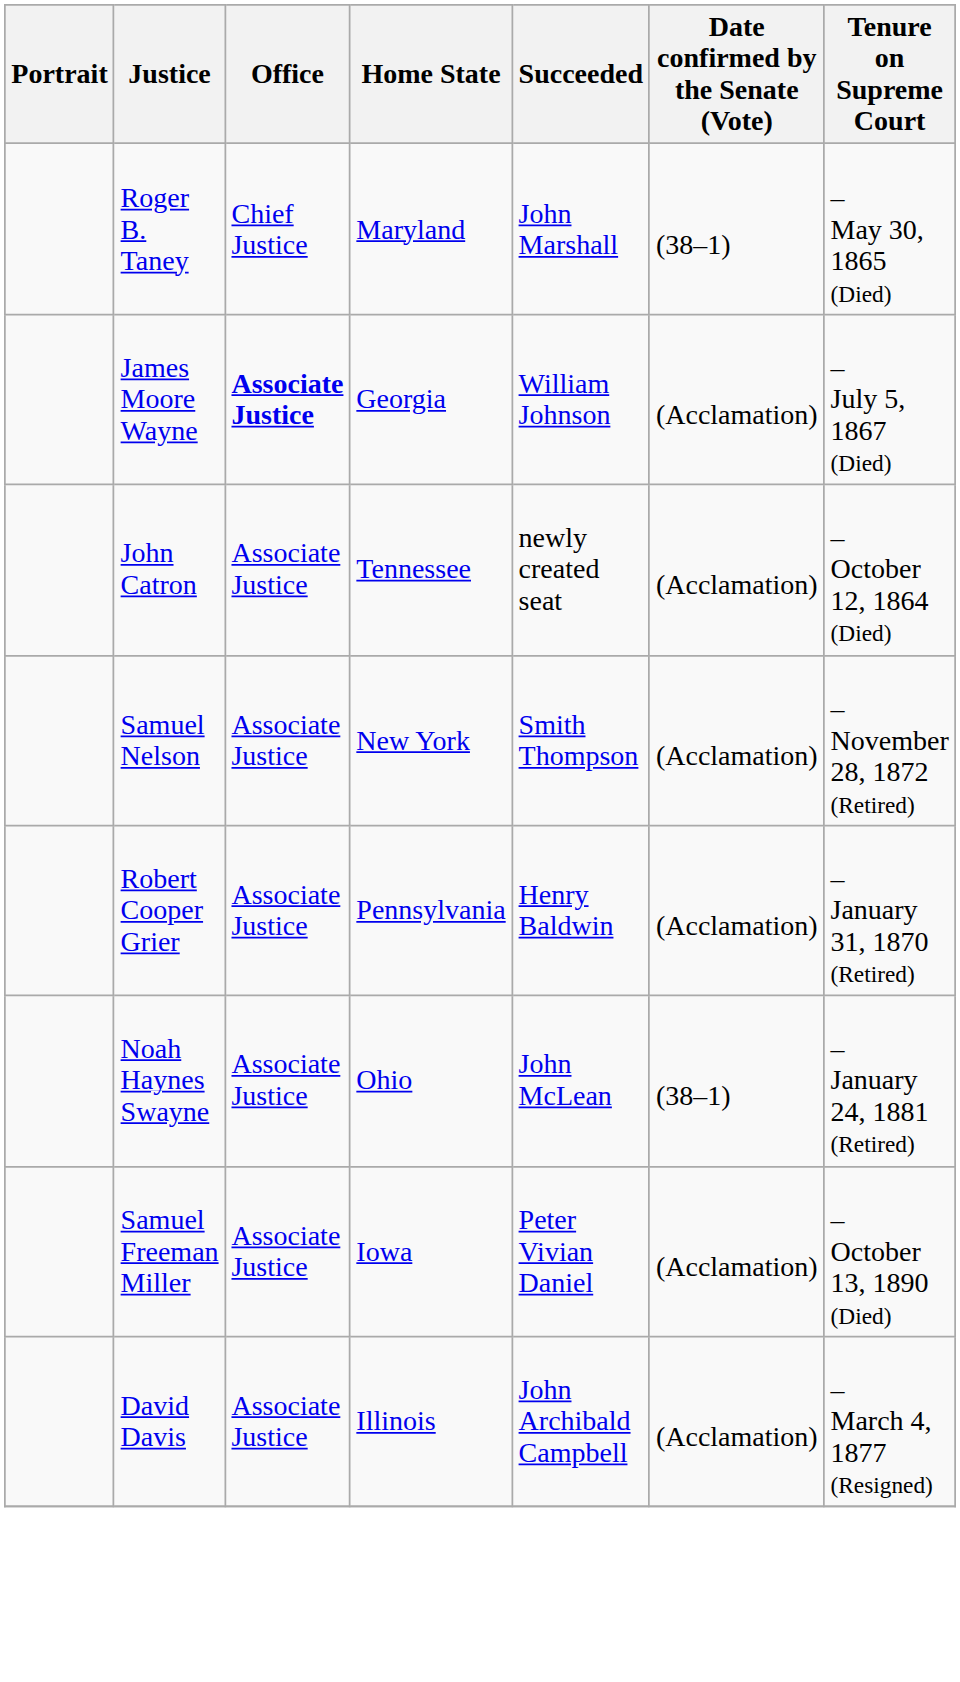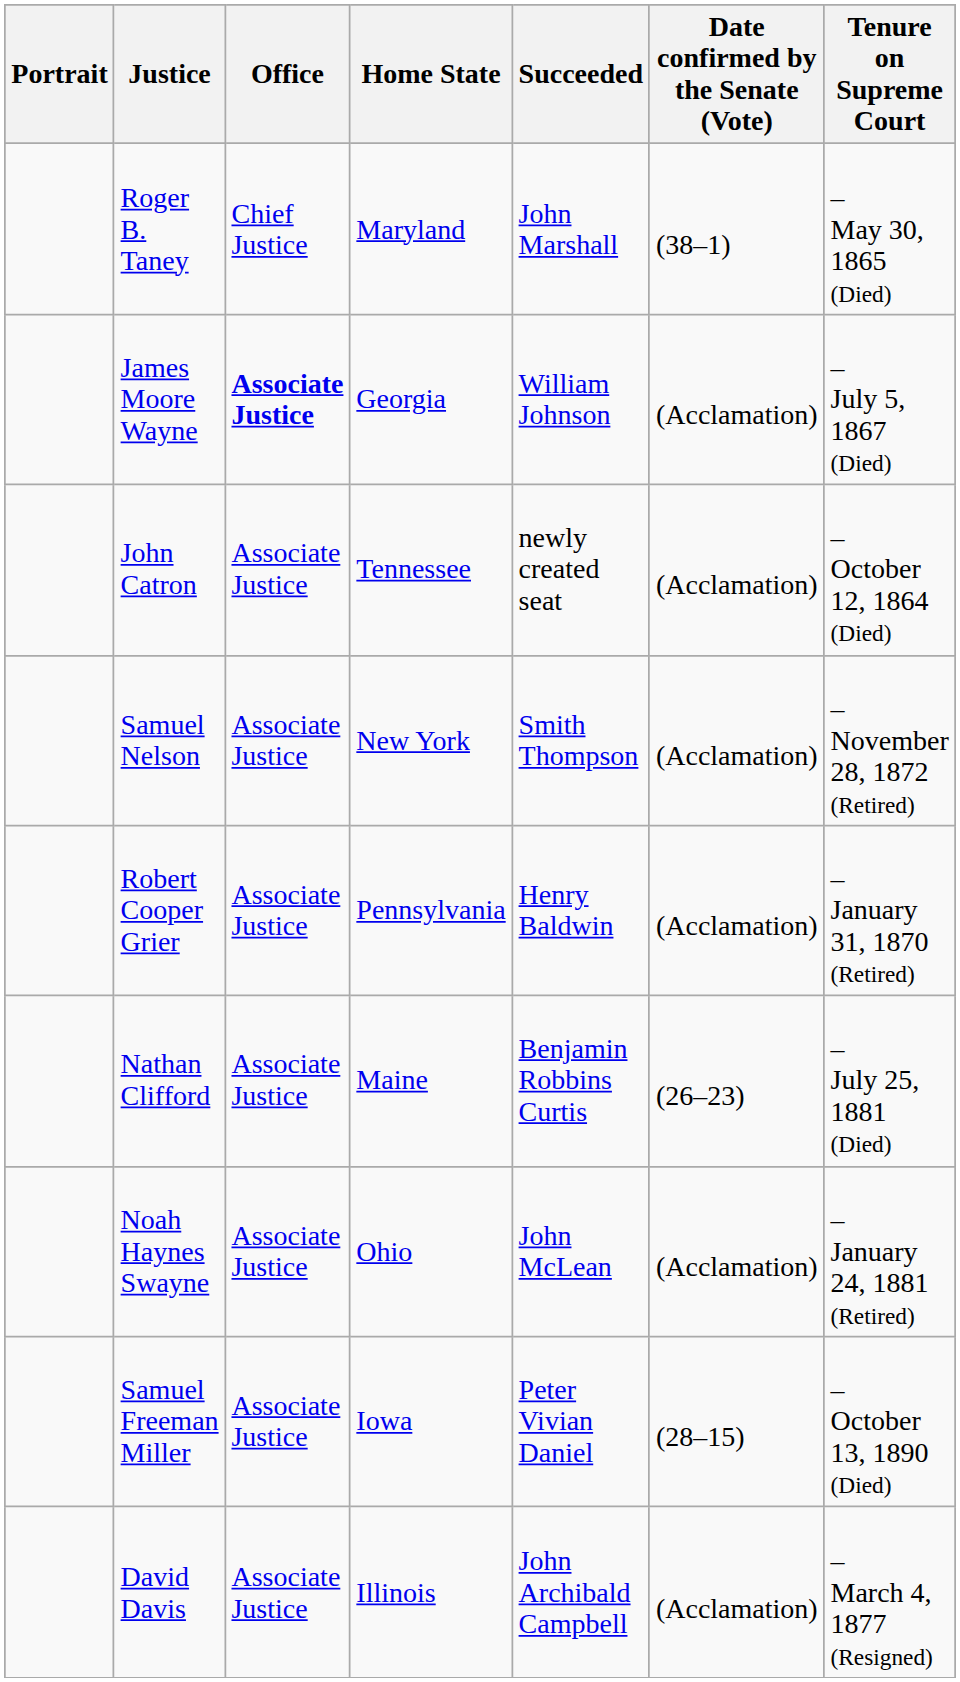 <table class="wikitable sortable">
 <tr>
 <th scope="col" style="width: 10px;">Portrait</th>
 <th scope="col" style="width: 10px;">Justice</th>
 <th scope="col" style="width: 10px;">Office</th>
 <th scope="col" style="width: 10px;">Home State</th>
 <th scope="col" style="width: 10px;">Succeeded</th>
 <th scope="col" style="width: 10px;">Date confirmed by the Senate<br>(Vote)</th>
 <th scope="col" style="width: 10px;">Tenure on Supreme Court</th>
 </tr>
 <tr>
 <td></td>
 <td><a href='#'>Roger B. Taney</a></td>
 <td><a href='#'>Chief Justice</a></td>
 <td><a href='#'>Maryland</a></td>
 <td><a href='#'>John Marshall</a></td>
 <td><br>(38–1)</td>
 <td><br>–<br>May 30, 1865<br><small>(Died)</small></td>
 </tr>
 <tr>
 <td></td>
 <td><a href='#'>James Moore Wayne</a></td>
 <td><strong><a href='#'>Associate Justice</a></strong></td>
 <td><a href='#'>Georgia</a></td>
 <td><a href='#'>William Johnson</a></td>
 <td><br>(Acclamation)</td>
 <td><br>–<br>July 5, 1867<br><small>(Died)</small></td>
 </tr>
 <tr>
 <td></td>
 <td><a href='#'>John Catron</a></td>
 <td><a href='#'>Associate Justice</a></td>
 <td><a href='#'>Tennessee</a></td>
 <td>newly created seat</td>
 <td><br>(Acclamation)</td>
 <td><br>–<br>October 12, 1864<br><small>(Died)</small></td>
 </tr>
 <tr>
 <td></td>
 <td><a href='#'>Samuel Nelson</a></td>
 <td><a href='#'>Associate Justice</a></td>
 <td><a href='#'>New York</a></td>
 <td><a href='#'>Smith Thompson</a></td>
 <td><br>(Acclamation)</td>
 <td><br>–<br>November 28, 1872<br><small>(Retired)</small></td>
 </tr>
 <tr>
 <td></td>
 <td><a href='#'>Robert Cooper Grier</a></td>
 <td><a href='#'>Associate Justice</a></td>
 <td><a href='#'>Pennsylvania</a></td>
 <td><a href='#'>Henry Baldwin</a></td>
 <td><br>(Acclamation)</td>
 <td><br>–<br>January 31, 1870<br><small>(Retired)</small></td>
 </tr>
 <tr>
 <td></td>
+<td><a href='#'>Nathan Clifford</a></td>
+<td><a href='#'>Associate Justice</a></td>
+<td><a href='#'>Maine</a></td>
+<td><a href='#'>Benjamin Robbins Curtis</a></td>
+<td><br>(26–23)</td>
+<td><br>–<br>July 25, 1881<br><small>(Died)</small></td>
+</tr>
+<tr>
+<td></td>
 <td><a href='#'>Noah Haynes Swayne</a></td>
 <td><a href='#'>Associate Justice</a></td>
 <td><a href='#'>Ohio</a></td>
 <td><a href='#'>John McLean</a></td>
-<td><br>(38–1)</td>
+<td><br>(Acclamation)</td>
 <td><br>–<br>January 24, 1881<br><small>(Retired)</small></td>
 </tr>
 <tr>
 <td></td>
 <td><a href='#'>Samuel Freeman Miller</a></td>
 <td><a href='#'>Associate Justice</a></td>
 <td><a href='#'>Iowa</a></td>
 <td><a href='#'>Peter Vivian Daniel</a></td>
-<td><br>(Acclamation)</td>
+<td><br>(28–15)</td>
 <td><br>–<br>October 13, 1890<br><small>(Died)</small></td>
 </tr>
 <tr>
 <td></td>
 <td><a href='#'>David Davis</a></td>
 <td><a href='#'>Associate Justice</a></td>
 <td><a href='#'>Illinois</a></td>
 <td><a href='#'>John Archibald Campbell</a></td>
 <td><br>(Acclamation)</td>
 <td><br>–<br>March 4, 1877<br><small>(Resigned)</small></td>
 </tr>
 <tr>
 </tr>
 </table>
